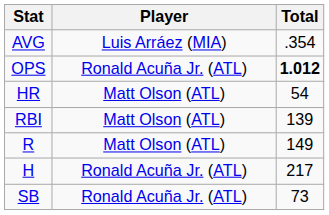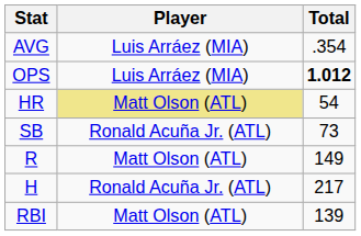 <table class="wikitable" style="text-align:center;">
 <tr>
 <th style="width:15%;">Stat</th>
 <th>Player</th>
 <th style="width:15%;">Total</th>
 </tr>
 <tr>
 <td><a href='#'>AVG</a></td>
 <td><a href='#'>Luis Arráez</a> (<a href='#'>MIA</a>)</td>
 <td>.354</td>
 </tr>
 <tr>
 <td><a href='#'>OPS</a></td>
-<td><a href='#'>Ronald Acuña Jr.</a> (<a href='#'>ATL</a>)</td>
+<td><a href='#'>Luis Arráez</a> (<a href='#'>MIA</a>)</td>
 <td><strong>1.012</strong></td>
 </tr>
 <tr>
 <td><a href='#'>HR</a></td>
-<td><a href='#'>Matt Olson</a> (<a href='#'>ATL</a>)</td>
+<td style="background: khaki;"><a href='#'>Matt Olson</a> (<a href='#'>ATL</a>)</td>
 <td>54</td>
 </tr>
 <tr>
-<td><a href='#'>RBI</a></td>
-<td><a href='#'>Matt Olson</a> (<a href='#'>ATL</a>)</td>
-<td>139</td>
+<td><a href='#'>SB</a></td>
+<td><a href='#'>Ronald Acuña Jr.</a> (<a href='#'>ATL</a>)</td>
+<td>73</td>
 </tr>
 <tr>
 <td><a href='#'>R</a></td>
 <td><a href='#'>Matt Olson</a> (<a href='#'>ATL</a>)</td>
 <td>149</td>
 </tr>
 <tr>
 <td><a href='#'>H</a></td>
 <td><a href='#'>Ronald Acuña Jr.</a> (<a href='#'>ATL</a>)</td>
 <td>217</td>
 </tr>
 <tr>
-<td><a href='#'>SB</a></td>
-<td><a href='#'>Ronald Acuña Jr.</a> (<a href='#'>ATL</a>)</td>
-<td>73</td>
+<td><a href='#'>RBI</a></td>
+<td><a href='#'>Matt Olson</a> (<a href='#'>ATL</a>)</td>
+<td>139</td>
 </tr>
 </table>
